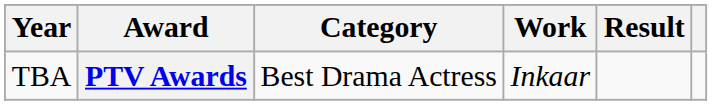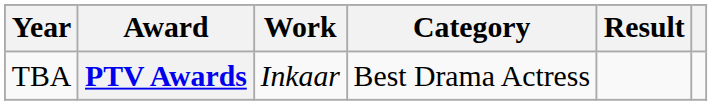 <table class="wikitable plainrowheaders">
 <tr>
 <th>Year</th>
 <th>Award</th>
+<th>Work</th>
 <th>Category</th>
-<th>Work</th>
 <th scope="col" class="unsortable">Result</th>
 <th scope="col" class="unsortable"></th>
 </tr>
 <tr>
 <td>TBA</td>
 <th scope="row"><a href='#'>PTV Awards</a></th>
+<td><em>Inkaar</em></td>
 <td>Best Drama Actress</td>
-<td><em>Inkaar</em></td>
 <td></td>
 <td></td>
 </tr>
 </table>
